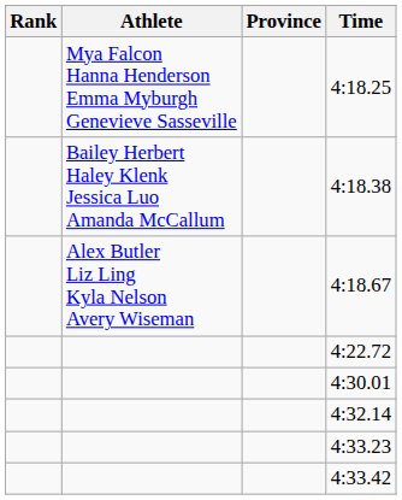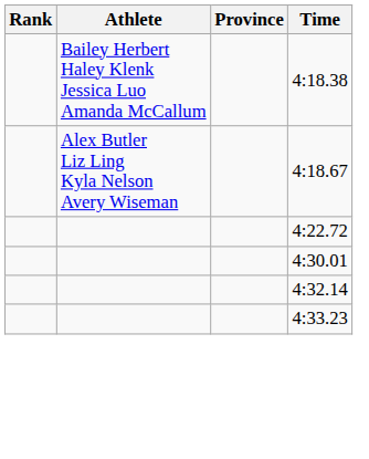 <table class="wikitable sortable" style="text-align:center">
 <tr>
 <th>Rank</th>
 <th>Athlete</th>
 <th>Province</th>
 <th>Time</th>
-</tr>
-<tr>
-<td></td>
-<td align=left><a href='#'>Mya Falcon</a><br><a href='#'>Hanna Henderson</a><br><a href='#'>Emma Myburgh</a><br><a href='#'>Genevieve Sasseville</a></td>
-<td style="text-align:left;"></td>
-<td>4:18.25</td>
 </tr>
 <tr>
 <td></td>
 <td align=left><a href='#'>Bailey Herbert</a><br><a href='#'>Haley Klenk</a><br><a href='#'>Jessica Luo</a><br><a href='#'>Amanda McCallum</a></td>
 <td style="text-align:left;"></td>
 <td>4:18.38</td>
 </tr>
 <tr>
 <td></td>
 <td align=left><a href='#'>Alex Butler</a><br><a href='#'>Liz Ling</a><br><a href='#'>Kyla Nelson</a><br><a href='#'>Avery Wiseman</a></td>
 <td style="text-align:left;"></td>
 <td>4:18.67</td>
 </tr>
 <tr>
 <td></td>
 <td align=left></td>
 <td style="text-align:left;"></td>
 <td>4:22.72</td>
 </tr>
 <tr>
 <td></td>
 <td align=left></td>
 <td style="text-align:left;"></td>
 <td>4:30.01</td>
 </tr>
 <tr>
 <td></td>
 <td align=left></td>
 <td style="text-align:left;"></td>
 <td>4:32.14</td>
 </tr>
 <tr>
 <td></td>
 <td align=left></td>
 <td style="text-align:left;"></td>
 <td>4:33.23</td>
 </tr>
-<tr>
-<td></td>
-<td align=left></td>
-<td style="text-align:left;"></td>
-<td>4:33.42</td>
-</tr>
 </table>
